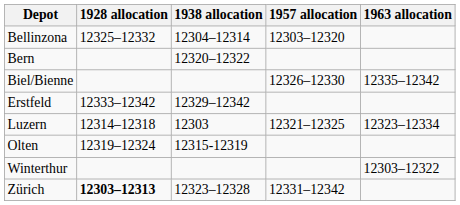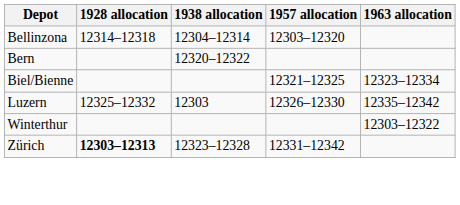 <table class="wikitable" type=sortable>
 <tr>
 <th>Depot</th>
 <th>1928 allocation</th>
 <th>1938 allocation</th>
 <th>1957 allocation</th>
 <th>1963 allocation</th>
 </tr>
 <tr>
 <td>Bellinzona</td>
-<td>12325–12332</td>
+<td>12314–12318</td>
 <td>12304–12314</td>
 <td>12303–12320</td>
 <td></td>
 </tr>
 <tr>
 <td>Bern</td>
 <td></td>
 <td>12320–12322</td>
 <td></td>
 <td></td>
 </tr>
 <tr>
 <td>Biel/Bienne</td>
 <td></td>
 <td></td>
-<td>12326–12330</td>
-<td>12335–12342</td>
-</tr>
-<tr>
-<td>Erstfeld</td>
-<td>12333–12342</td>
-<td>12329–12342</td>
-<td></td>
-<td></td>
-</tr>
-<tr>
-<td>Luzern</td>
-<td>12314–12318</td>
-<td>12303</td>
 <td>12321–12325</td>
 <td>12323–12334</td>
 </tr>
 <tr>
-<td>Olten</td>
-<td>12319–12324</td>
-<td>12315-12319</td>
-<td></td>
-<td></td>
+<td>Luzern</td>
+<td>12325–12332</td>
+<td>12303</td>
+<td>12326–12330</td>
+<td>12335–12342</td>
 </tr>
 <tr>
 <td>Winterthur</td>
 <td></td>
 <td></td>
 <td></td>
 <td>12303–12322</td>
 </tr>
 <tr>
 <td>Zürich</td>
 <td><strong>12303–12313</strong></td>
 <td>12323–12328</td>
 <td>12331–12342</td>
 <td></td>
 </tr>
 </table>
